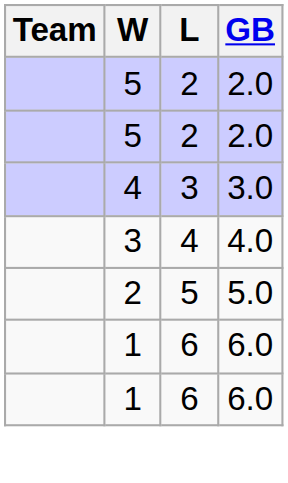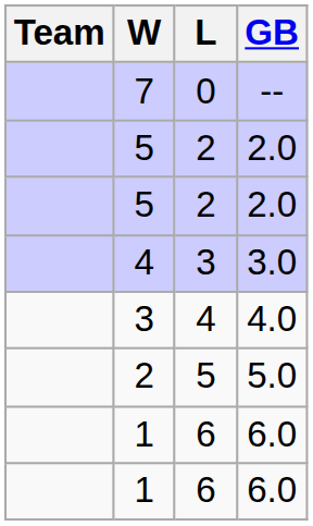 <table class="wikitable" style="text-align:center;">
 <tr>
 <th>Team</th>
 <th width=20px>W</th>
 <th width=20px>L</th>
 <th width=20px><a href='#'>GB</a></th>
+</tr>
+<tr bgcolor=#CCCCFF>
+<td align="left"></td>
+<td>7</td>
+<td>0</td>
+<td>--</td>
 </tr>
 <tr bgcolor=#CCCCFF>
 <td align="left"></td>
 <td>5</td>
 <td>2</td>
 <td>2.0</td>
 </tr>
 <tr bgcolor=#CCCCFF>
 <td align="left"></td>
 <td>5</td>
 <td>2</td>
 <td>2.0</td>
 </tr>
 <tr bgcolor=#CCCCFF>
 <td align="left"></td>
 <td>4</td>
 <td>3</td>
 <td>3.0</td>
 </tr>
 <tr>
 <td align="left"><strong></strong></td>
 <td>3</td>
 <td>4</td>
 <td>4.0</td>
 </tr>
 <tr>
 <td align="left"></td>
 <td>2</td>
 <td>5</td>
 <td>5.0</td>
 </tr>
 <tr>
 <td align="left"></td>
 <td>1</td>
 <td>6</td>
 <td>6.0</td>
 </tr>
 <tr>
 <td align="left"></td>
 <td>1</td>
 <td>6</td>
 <td>6.0</td>
 </tr>
 </table>
